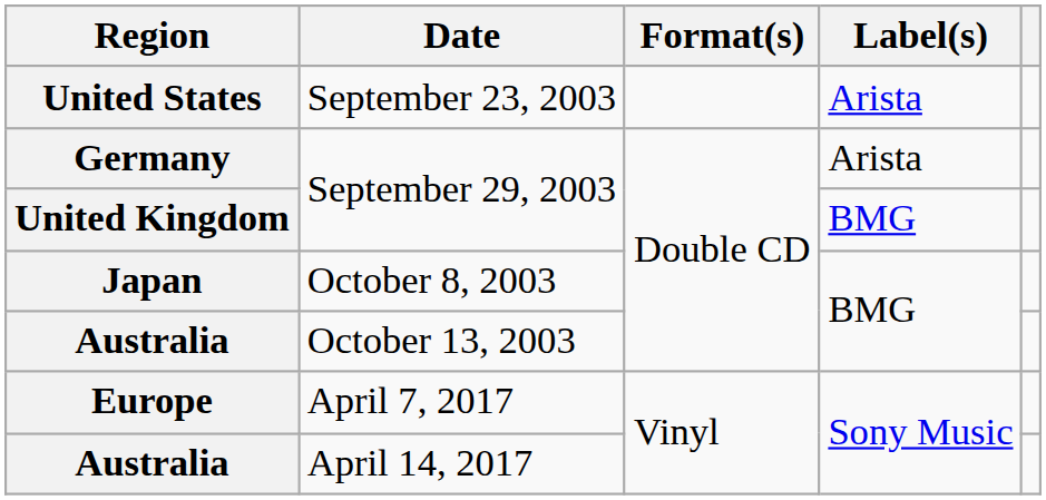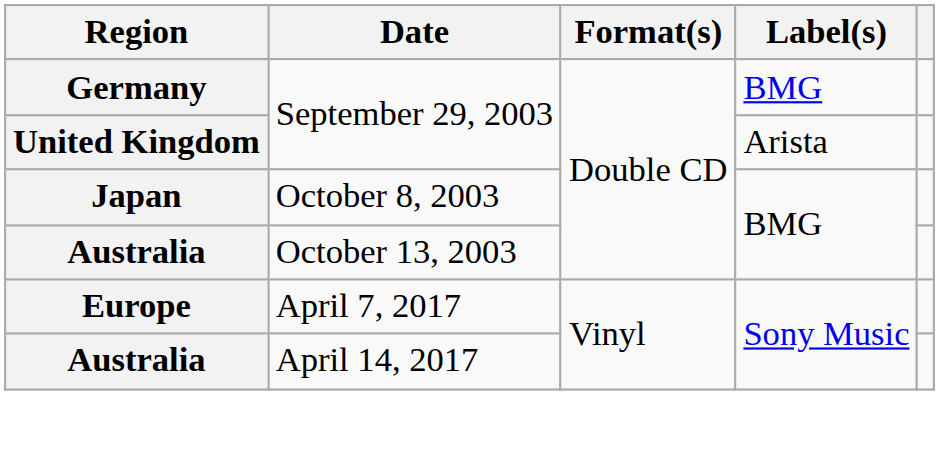 <table class="wikitable plainrowheaders">
 <tr>
 <th scope="col">Region</th>
 <th scope="col">Date</th>
 <th scope="col">Format(s)</th>
 <th scope="col">Label(s)</th>
 <th scope="col"></th>
 </tr>
 <tr>
-<th scope="row">United States</th>
-<td>September 23, 2003</td>
-<td></td>
-<td><a href='#'>Arista</a></td>
-<td></td>
-</tr>
-<tr>
 <th scope="row">Germany</th>
 <td rowspan="2">September 29, 2003</td>
 <td rowspan="4">Double CD</td>
-<td>Arista</td>
+<td><a href='#'>BMG</a></td>
 <td></td>
 </tr>
 <tr>
 <th scope="row">United Kingdom</th>
-<td><a href='#'>BMG</a></td>
+<td>Arista</td>
 <td></td>
 </tr>
 <tr>
 <th scope="row">Japan</th>
 <td>October 8, 2003</td>
 <td rowspan="2">BMG</td>
 <td></td>
 </tr>
 <tr>
 <th scope="row">Australia</th>
 <td>October 13, 2003</td>
 <td></td>
 </tr>
 <tr>
 <th scope="row">Europe</th>
 <td>April 7, 2017</td>
 <td rowspan="2">Vinyl</td>
 <td rowspan="2"><a href='#'>Sony Music</a></td>
 <td></td>
 </tr>
 <tr>
 <th scope="row">Australia</th>
 <td>April 14, 2017</td>
 <td></td>
 </tr>
 </table>
